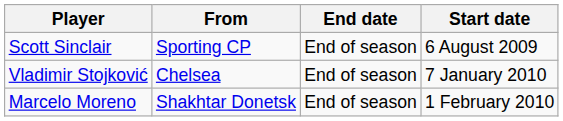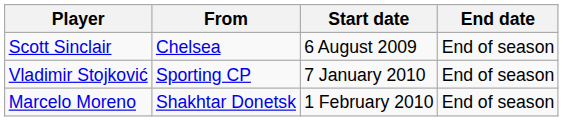 <table class="wikitable" style="text-align:center; font-size:95%; text-align:left">
 <tr>
 <th>Player</th>
 <th>From</th>
+<th>Start date</th>
 <th>End date</th>
-<th>Start date</th>
 </tr>
 <tr --->
 <td> <a href='#'>Scott Sinclair</a></td>
-<td> <a href='#'>Sporting CP</a></td>
+<td> <a href='#'>Chelsea</a></td>
+<td>6 August 2009</td>
 <td>End of season</td>
-<td>6 August 2009</td>
 </tr>
 <tr --->
 <td> <a href='#'>Vladimir Stojković</a></td>
-<td> <a href='#'>Chelsea</a></td>
+<td> <a href='#'>Sporting CP</a></td>
+<td>7 January 2010</td>
 <td>End of season</td>
-<td>7 January 2010</td>
 </tr>
 <tr --->
 <td> <a href='#'>Marcelo Moreno</a></td>
 <td> <a href='#'>Shakhtar Donetsk</a></td>
+<td>1 February 2010</td>
 <td>End of season</td>
-<td>1 February 2010</td>
 </tr>
 </table>
